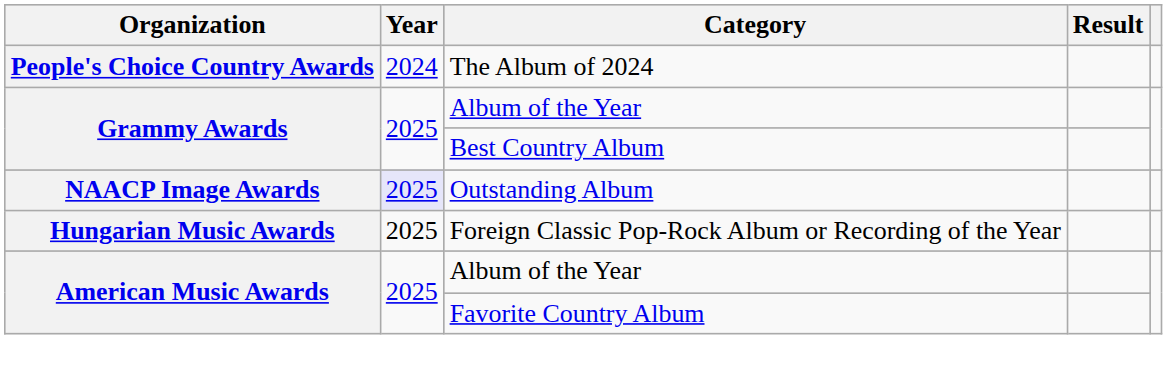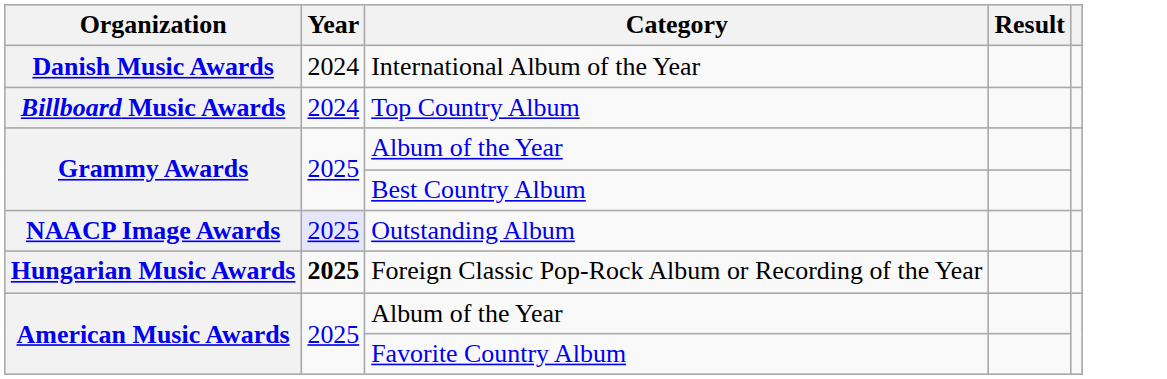 <table class="wikitable sortable plainrowheaders" style="border:none; margin:0;">
 <tr>
 <th scope="col">Organization</th>
 <th scope="col">Year</th>
 <th scope="col">Category</th>
 <th scope="col">Result</th>
 <th class="unsortable" scope="col"></th>
 </tr>
 <tr>
-<th scope="row"><a href='#'>People's Choice Country Awards</a></th>
+<th scope="row"><a href='#'>Danish Music Awards</a></th>
+<td>2024</td>
+<td>International Album of the Year</td>
+<td></td>
+<td style="text-align:center"></td>
+</tr>
+<tr>
+<th scope="row"><a href='#'><em>Billboard</em> Music Awards</a></th>
 <td><a href='#'>2024</a></td>
-<td>The Album of 2024</td>
+<td><a href='#'>Top Country Album</a></td>
 <td></td>
-<td align="center"></td>
+<td></td>
 </tr>
 <tr>
 <th rowspan="2" scope="row"><a href='#'>Grammy Awards</a></th>
 <td rowspan="2"><a href='#'>2025</a></td>
 <td><a href='#'>Album of the Year</a></td>
 <td></td>
 <td align="center" rowspan="2"></td>
 </tr>
 <tr>
 <td><a href='#'>Best Country Album</a></td>
 <td></td>
 </tr>
 <tr>
 <th scope="row"><a href='#'>NAACP Image Awards</a></th>
 <td style="background: lavender;"><a href='#'>2025</a></td>
 <td><a href='#'>Outstanding Album</a></td>
 <td></td>
 <td style="text-align:center;"></td>
 </tr>
 <tr>
 <th scope="row"><a href='#'>Hungarian Music Awards</a></th>
-<td>2025</td>
+<td><strong>2025</strong></td>
 <td>Foreign Classic Pop-Rock Album or Recording of the Year</td>
 <td></td>
 <td></td>
 </tr>
 <tr>
 <th rowspan="2" scope="row"><a href='#'>American Music Awards</a></th>
 <td rowspan="2"><a href='#'>2025</a></td>
 <td>Album of the Year</td>
 <td></td>
 <td align="center" rowspan="2"></td>
 </tr>
 <tr>
 <td><a href='#'>Favorite Country Album</a></td>
 <td></td>
 </tr>
 </table>
